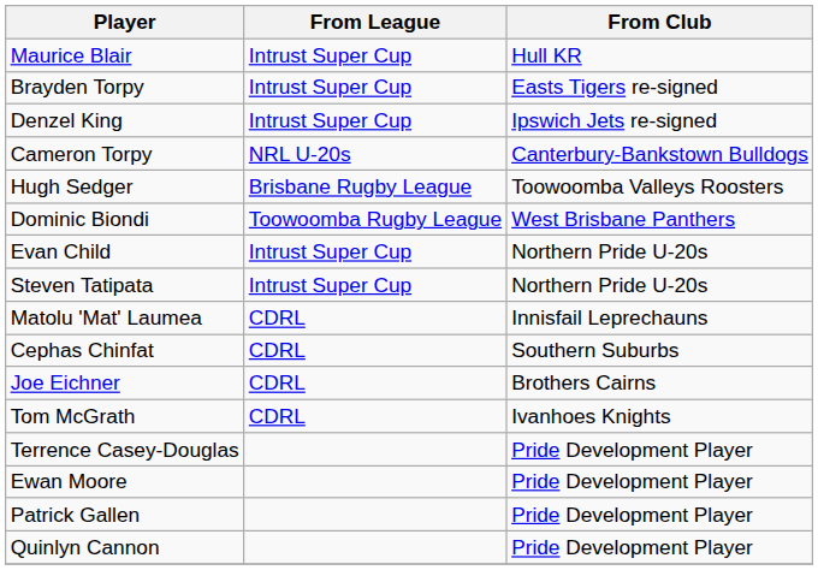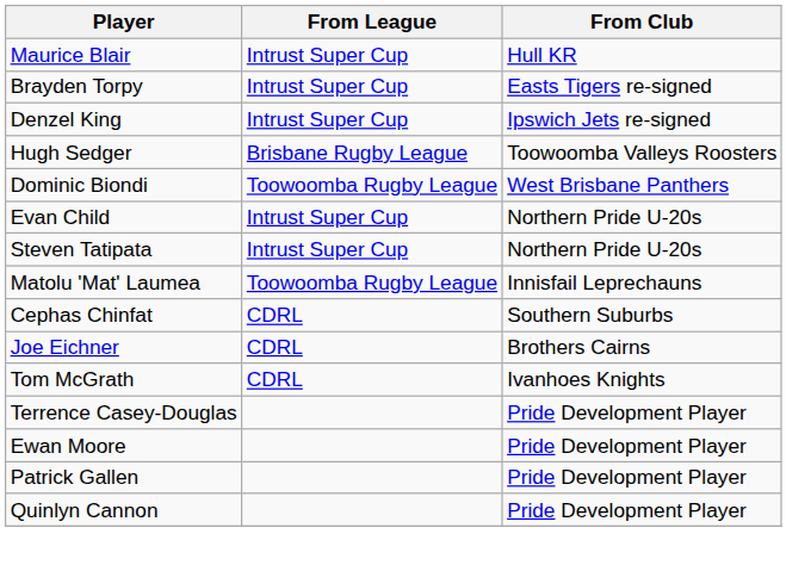 <table class="wikitable" style="font-size:90%">
 <tr bgcolor="#efefef">
 <th width="">Player</th>
 <th width="">From League</th>
 <th width="">From Club</th>
 </tr>
 <tr>
 <td><a href='#'>Maurice Blair</a></td>
 <td><a href='#'>Intrust Super Cup</a></td>
 <td> <a href='#'>Hull KR</a></td>
 </tr>
 <tr>
 <td>Brayden Torpy</td>
 <td><a href='#'>Intrust Super Cup</a></td>
 <td> <a href='#'>Easts Tigers</a> re-signed</td>
 </tr>
 <tr>
 <td>Denzel King</td>
 <td><a href='#'>Intrust Super Cup</a></td>
 <td> <a href='#'>Ipswich Jets</a> re-signed</td>
-</tr>
-<tr>
-<td>Cameron Torpy</td>
-<td><a href='#'>NRL U-20s</a></td>
-<td> <a href='#'>Canterbury-Bankstown Bulldogs</a></td>
 </tr>
 <tr>
 <td>Hugh Sedger</td>
 <td><a href='#'>Brisbane Rugby League</a></td>
 <td> Toowoomba Valleys Roosters</td>
 </tr>
 <tr>
 <td>Dominic Biondi</td>
 <td><a href='#'>Toowoomba Rugby League</a></td>
 <td> <a href='#'>West Brisbane Panthers</a></td>
 </tr>
 <tr>
 <td>Evan Child</td>
 <td><a href='#'>Intrust Super Cup</a></td>
 <td> Northern Pride U-20s</td>
 </tr>
 <tr>
 <td>Steven Tatipata</td>
 <td><a href='#'>Intrust Super Cup</a></td>
 <td> Northern Pride U-20s</td>
 </tr>
 <tr>
 <td>Matolu 'Mat' Laumea</td>
-<td><a href='#'>CDRL</a></td>
+<td><a href='#'>Toowoomba Rugby League</a></td>
 <td> Innisfail Leprechauns</td>
 </tr>
 <tr>
 <td>Cephas Chinfat</td>
 <td><a href='#'>CDRL</a></td>
 <td> Southern Suburbs</td>
 </tr>
 <tr>
 <td><a href='#'>Joe Eichner</a></td>
 <td><a href='#'>CDRL</a></td>
 <td> Brothers Cairns</td>
 </tr>
 <tr>
 <td>Tom McGrath</td>
 <td><a href='#'>CDRL</a></td>
 <td> Ivanhoes Knights</td>
 </tr>
 <tr>
 <td>Terrence Casey-Douglas</td>
 <td></td>
 <td> <a href='#'>Pride</a> Development Player</td>
 </tr>
 <tr>
 <td>Ewan Moore</td>
 <td></td>
 <td> <a href='#'>Pride</a> Development Player</td>
 </tr>
 <tr>
 <td>Patrick Gallen</td>
 <td></td>
 <td> <a href='#'>Pride</a> Development Player</td>
 </tr>
 <tr>
 <td>Quinlyn Cannon</td>
 <td></td>
 <td> <a href='#'>Pride</a> Development Player</td>
 </tr>
 <tr>
 </tr>
 </table>
